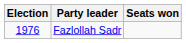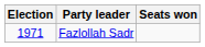 <table class="wikitable" style="font-size:90%;text-align:center;">
 <tr>
 <th>Election</th>
 <th>Party leader</th>
 <th>Seats won</th>
 </tr>
 <tr>
-<td><a href='#'>1976</a></td>
+<td><a href='#'>1971</a></td>
 <td><a href='#'>Fazlollah Sadr</a></td>
 <td></td>
 </tr>
 </table>
